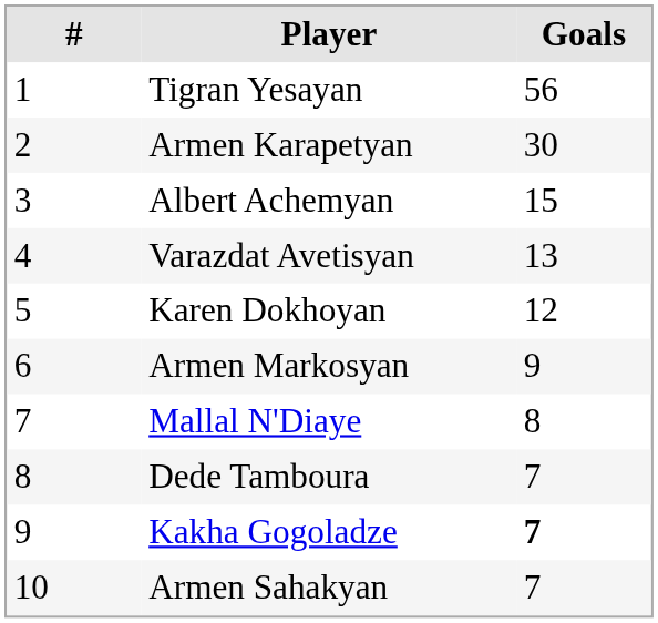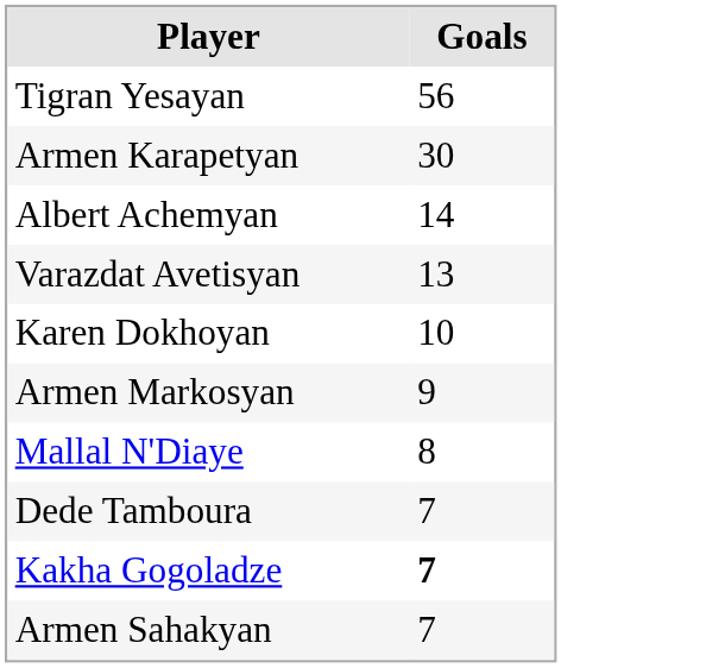 <table cellspacing="0" cellpadding="3" style="border:1px solid #AAAAAA;font-size:90%">
 <tr bgcolor="#E4E4E4">
-<th width=50px>#</th>
 <th width=150px>Player</th>
 <th width=50px>Goals</th>
 </tr>
 <tr>
-<td>1</td>
 <td>Tigran Yesayan</td>
 <td>56</td>
 </tr>
 <tr style="background:#F5F5F5;">
-<td>2</td>
 <td>Armen Karapetyan</td>
 <td>30</td>
 </tr>
 <tr>
-<td>3</td>
 <td>Albert Achemyan</td>
-<td>15</td>
+<td>14</td>
 </tr>
 <tr style="background:#F5F5F5;">
-<td>4</td>
 <td>Varazdat Avetisyan</td>
 <td>13</td>
 </tr>
 <tr>
-<td>5</td>
 <td>Karen Dokhoyan</td>
-<td>12</td>
+<td>10</td>
 </tr>
 <tr style="background:#F5F5F5;">
-<td>6</td>
 <td>Armen Markosyan</td>
 <td>9</td>
 </tr>
 <tr>
-<td>7</td>
 <td><a href='#'>Mallal N'Diaye</a></td>
 <td>8</td>
 </tr>
 <tr style="background:#F5F5F5;">
-<td>8</td>
 <td>Dede Tamboura</td>
 <td>7</td>
 </tr>
 <tr>
-<td>9</td>
 <td><a href='#'>Kakha Gogoladze</a></td>
 <td><strong>7</strong></td>
 </tr>
 <tr style="background:#F5F5F5;">
-<td>10</td>
 <td>Armen Sahakyan</td>
 <td>7</td>
 </tr>
 </table>
